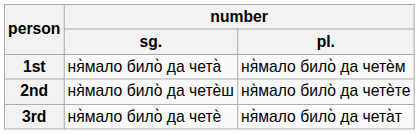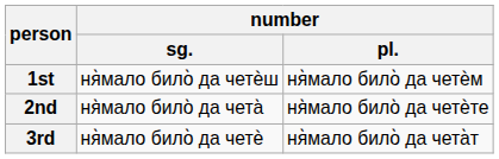 <table class="wikitable">
 <tr>
 <th rowspan="2">person</th>
 <th colspan="2">number</th>
 </tr>
 <tr>
 <th>sg.</th>
 <th>pl.</th>
 </tr>
 <tr>
 <th>1st</th>
-<td>ня̀мало било̀ да чета̀</td>
+<td>ня̀мало било̀ да четѐш</td>
 <td>ня̀мало било̀ да четѐм</td>
 </tr>
 <tr>
 <th>2nd</th>
-<td>ня̀мало било̀ да четѐш</td>
+<td>ня̀мало било̀ да чета̀</td>
 <td>ня̀мало било̀ да четѐте</td>
 </tr>
 <tr>
 <th>3rd</th>
 <td>ня̀мало било̀ да четѐ</td>
 <td>ня̀мало било̀ да чета̀т</td>
 </tr>
 </table>
